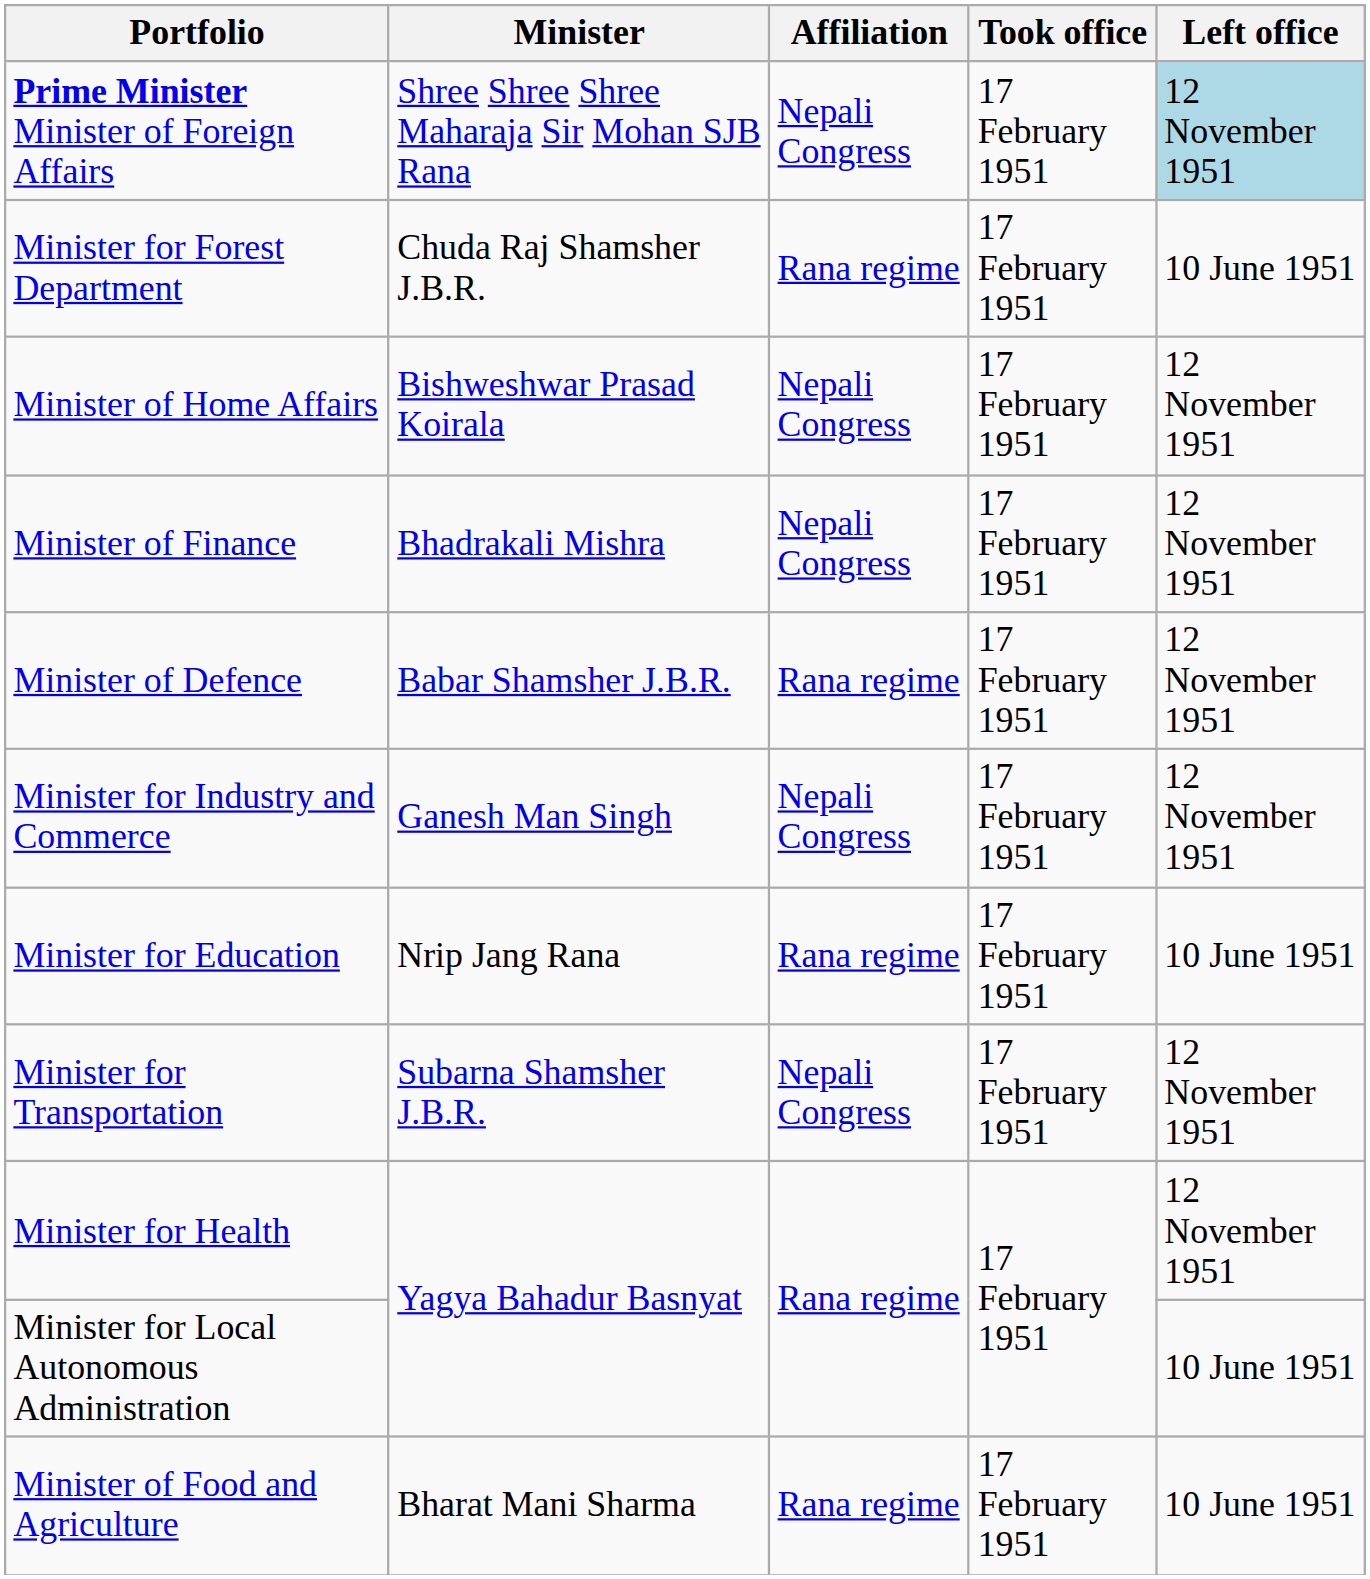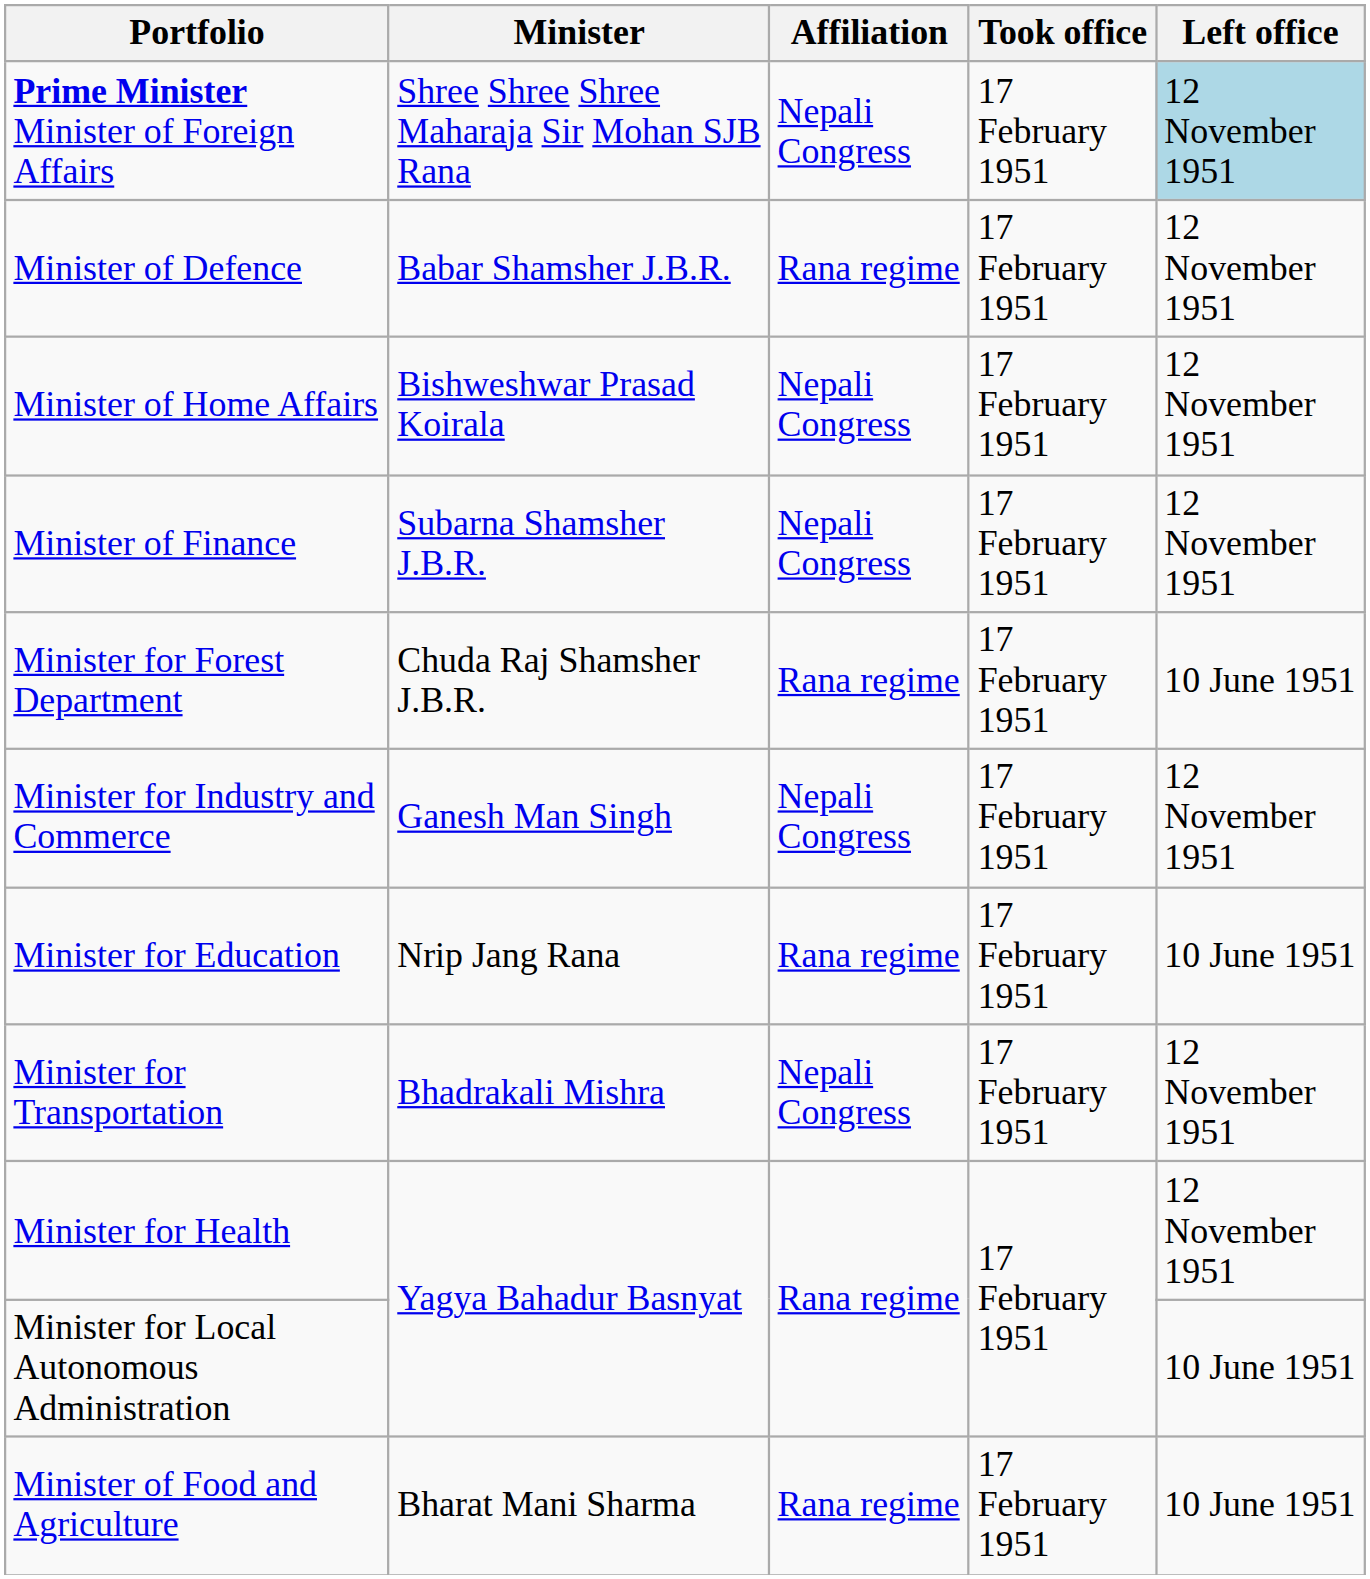 <table class="wikitable">
 <tr>
 <th>Portfolio</th>
 <th>Minister</th>
 <th>Affiliation</th>
 <th>Took office</th>
 <th>Left office</th>
 </tr>
 <tr>
 <td><a href='#'><strong>Prime Minister</strong></a><br><a href='#'>Minister of Foreign Affairs</a></td>
 <td><a href='#'>Shree</a> <a href='#'>Shree</a> <a href='#'>Shree</a> <a href='#'>Maharaja</a> <a href='#'>Sir</a> <a href='#'>Mohan SJB Rana</a></td>
 <td><a href='#'>Nepali Congress</a></td>
 <td>17 February 1951</td>
 <td style="background: lightblue;">12 November 1951</td>
 </tr>
 <tr>
-<td><a href='#'>Minister for Forest Department</a></td>
-<td>Chuda Raj Shamsher J.B.R.</td>
+<td><a href='#'>Minister of Defence</a></td>
+<td><a href='#'>Babar Shamsher J.B.R.</a></td>
 <td><a href='#'>Rana regime</a></td>
 <td>17 February 1951</td>
-<td>10 June 1951</td>
+<td>12 November 1951</td>
 </tr>
 <tr>
 <td><a href='#'>Minister of Home Affairs</a></td>
 <td><a href='#'>Bishweshwar Prasad Koirala</a></td>
 <td><a href='#'>Nepali Congress</a></td>
 <td>17 February 1951</td>
 <td>12 November 1951</td>
 </tr>
 <tr>
 <td><a href='#'>Minister of Finance</a></td>
-<td><a href='#'>Bhadrakali Mishra</a></td>
+<td><a href='#'>Subarna Shamsher J.B.R.</a></td>
 <td><a href='#'>Nepali Congress</a></td>
 <td>17 February 1951</td>
 <td>12 November 1951</td>
 </tr>
 <tr>
-<td><a href='#'>Minister of Defence</a></td>
-<td><a href='#'>Babar Shamsher J.B.R.</a></td>
+<td><a href='#'>Minister for Forest Department</a></td>
+<td>Chuda Raj Shamsher J.B.R.</td>
 <td><a href='#'>Rana regime</a></td>
 <td>17 February 1951</td>
-<td>12 November 1951</td>
+<td>10 June 1951</td>
 </tr>
 <tr>
 <td><a href='#'>Minister for Industry and Commerce</a></td>
 <td><a href='#'>Ganesh Man Singh</a></td>
 <td><a href='#'>Nepali Congress</a></td>
 <td>17 February 1951</td>
 <td>12 November 1951</td>
 </tr>
 <tr>
 <td><a href='#'>Minister for Education</a></td>
 <td>Nrip Jang Rana</td>
 <td><a href='#'>Rana regime</a></td>
 <td>17 February 1951</td>
 <td>10 June 1951</td>
 </tr>
 <tr>
 <td><a href='#'>Minister for Transportation</a></td>
-<td><a href='#'>Subarna Shamsher J.B.R.</a></td>
+<td><a href='#'>Bhadrakali Mishra</a></td>
 <td><a href='#'>Nepali Congress</a></td>
 <td>17 February 1951</td>
 <td>12 November 1951</td>
 </tr>
 <tr>
 <td><a href='#'>Minister for Health</a></td>
 <td rowspan="2"><a href='#'>Yagya Bahadur Basnyat</a></td>
 <td rowspan="2"><a href='#'>Rana regime</a></td>
 <td rowspan="2">17 February 1951</td>
 <td>12 November 1951</td>
 </tr>
 <tr>
 <td>Minister for Local Autonomous Administration</td>
 <td>10 June 1951</td>
 </tr>
 <tr>
 <td><a href='#'>Minister of Food and Agriculture</a></td>
 <td>Bharat Mani Sharma</td>
 <td><a href='#'>Rana regime</a></td>
 <td>17 February 1951</td>
 <td>10 June 1951</td>
 </tr>
 </table>
